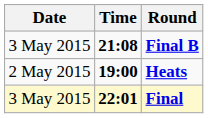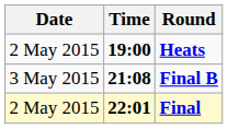 <table class="wikitable">
 <tr>
 <th>Date</th>
 <th>Time</th>
 <th>Round</th>
 </tr>
 <tr>
+<td>2 May 2015</td>
+<td><strong>19:00</strong></td>
+<td><strong><a href='#'>Heats</a></strong></td>
+</tr>
+<tr>
 <td>3 May 2015</td>
 <td><strong>21:08</strong></td>
 <td><strong><a href='#'>Final B</a></strong></td>
 </tr>
-<tr>
+<tr style=background:lemonchiffon>
 <td>2 May 2015</td>
-<td><strong>19:00</strong></td>
-<td><strong><a href='#'>Heats</a></strong></td>
-</tr>
-<tr style=background:lemonchiffon>
-<td>3 May 2015</td>
 <td><strong>22:01</strong></td>
 <td><strong><a href='#'>Final</a></strong></td>
 </tr>
 </table>
